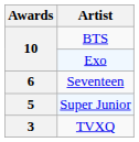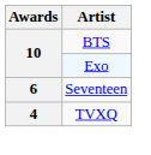 <table class="wikitable plainrowheaders" style="text-align:center">
 <tr>
 <th scope="col">Awards</th>
 <th scope="col">Artist</th>
 </tr>
 <tr>
 <th scope="row" style="text-align:center" rowspan="2">10</th>
 <td><a href='#'>BTS</a></td>
 </tr>
 <tr style="background:#F0F8FF">
 <td><a href='#'>Exo</a></td>
 </tr>
 <tr>
 <th scope="row" style="text-align:center">6</th>
 <td><a href='#'>Seventeen</a></td>
 </tr>
 <tr>
-<th scope="row" style="text-align:center">5</th>
-<td style="background:#F0F8FF"><a href='#'>Super Junior</a></td>
-</tr>
-<tr>
-<th scope="row" style="text-align:center">3</th>
+<th scope="row" style="text-align:center">4</th>
 <td><a href='#'>TVXQ</a></td>
 </tr>
 </table>
